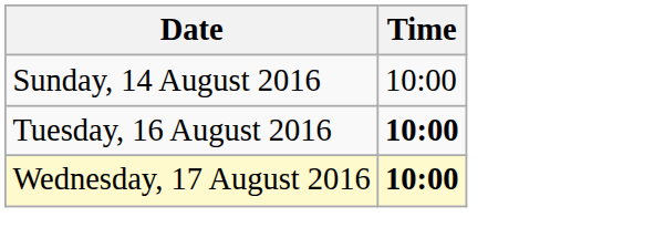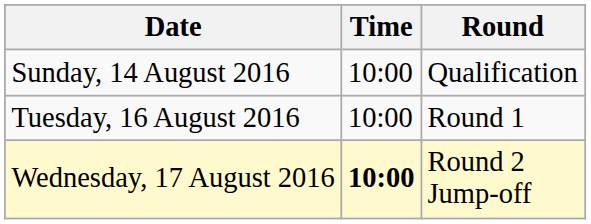 <table class="wikitable">
 <tr>
 <th>Date</th>
 <th>Time</th>
+<th>Round</th>
 </tr>
 <tr>
 <td>Sunday, 14 August 2016</td>
 <td>10:00</td>
+<td>Qualification</td>
 </tr>
 <tr>
 <td>Tuesday, 16 August 2016</td>
-<td><strong>10:00</strong></td>
+<td>10:00</td>
+<td>Round 1</td>
 </tr>
 <tr>
 <td style=background:lemonchiffon>Wednesday, 17 August 2016</td>
 <td style=background:lemonchiffon><strong>10:00</strong></td>
+<td style=background:lemonchiffon>Round 2<br>Jump-off</td>
 </tr>
 </table>
